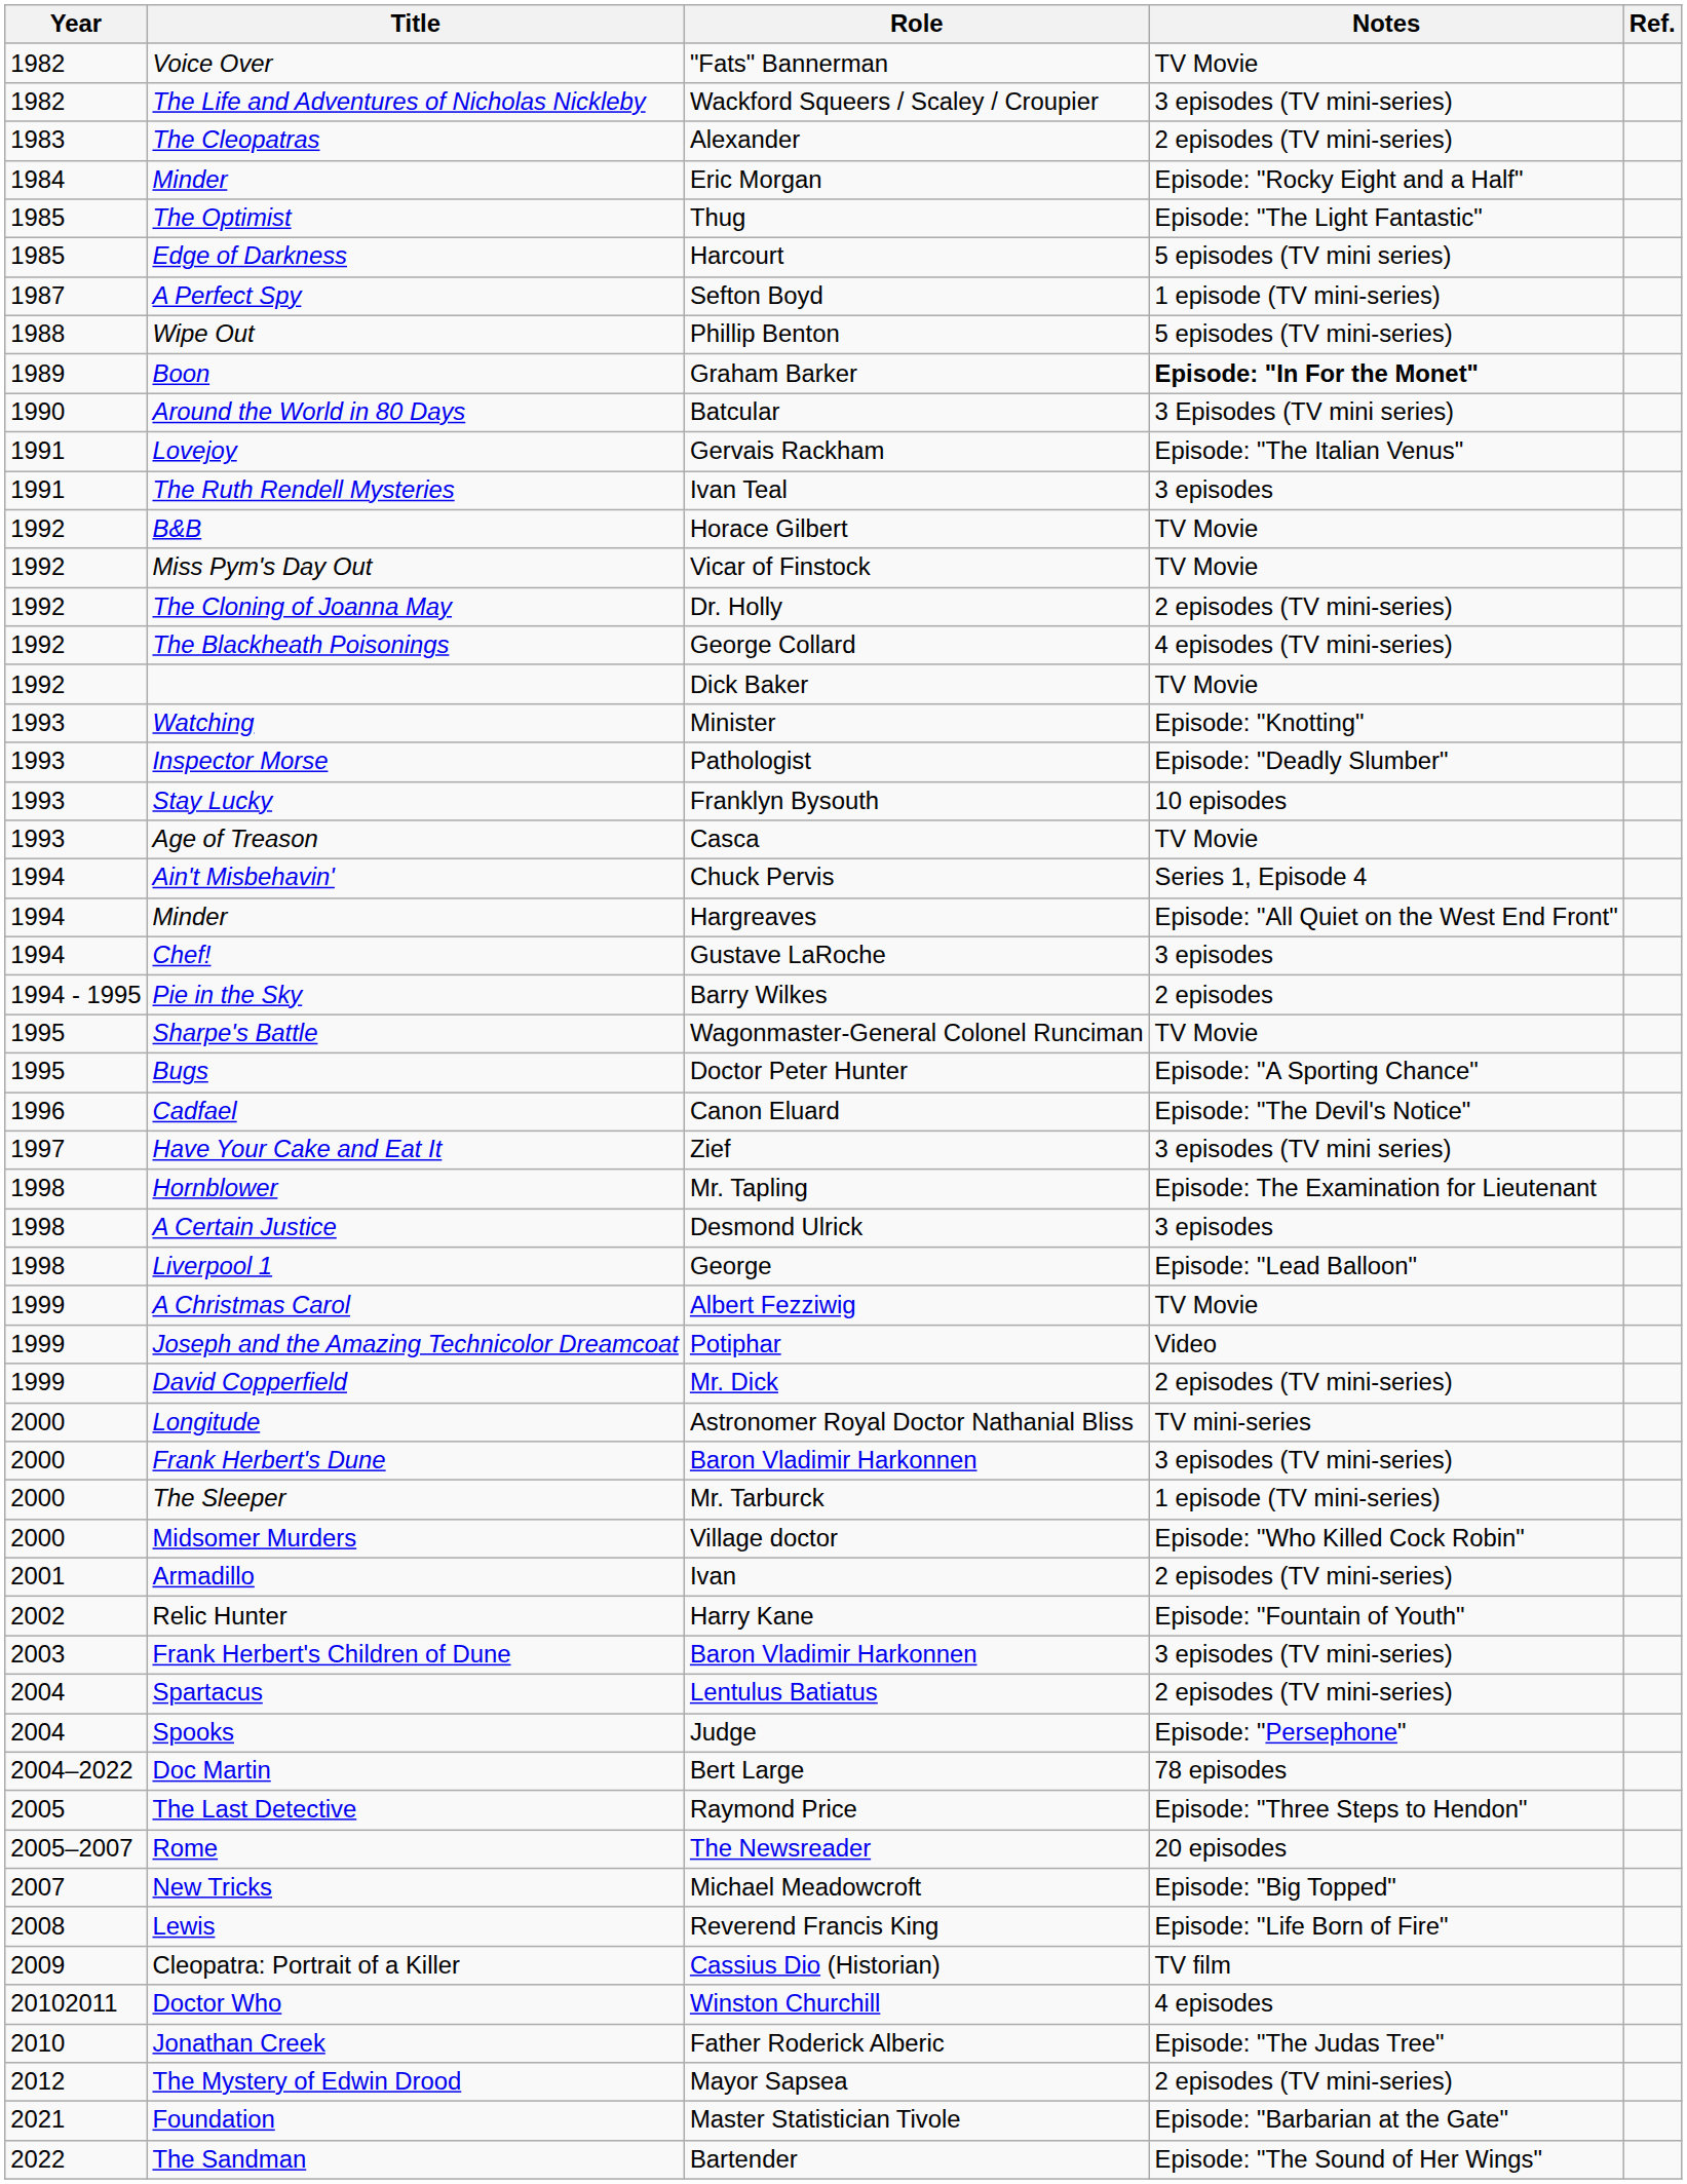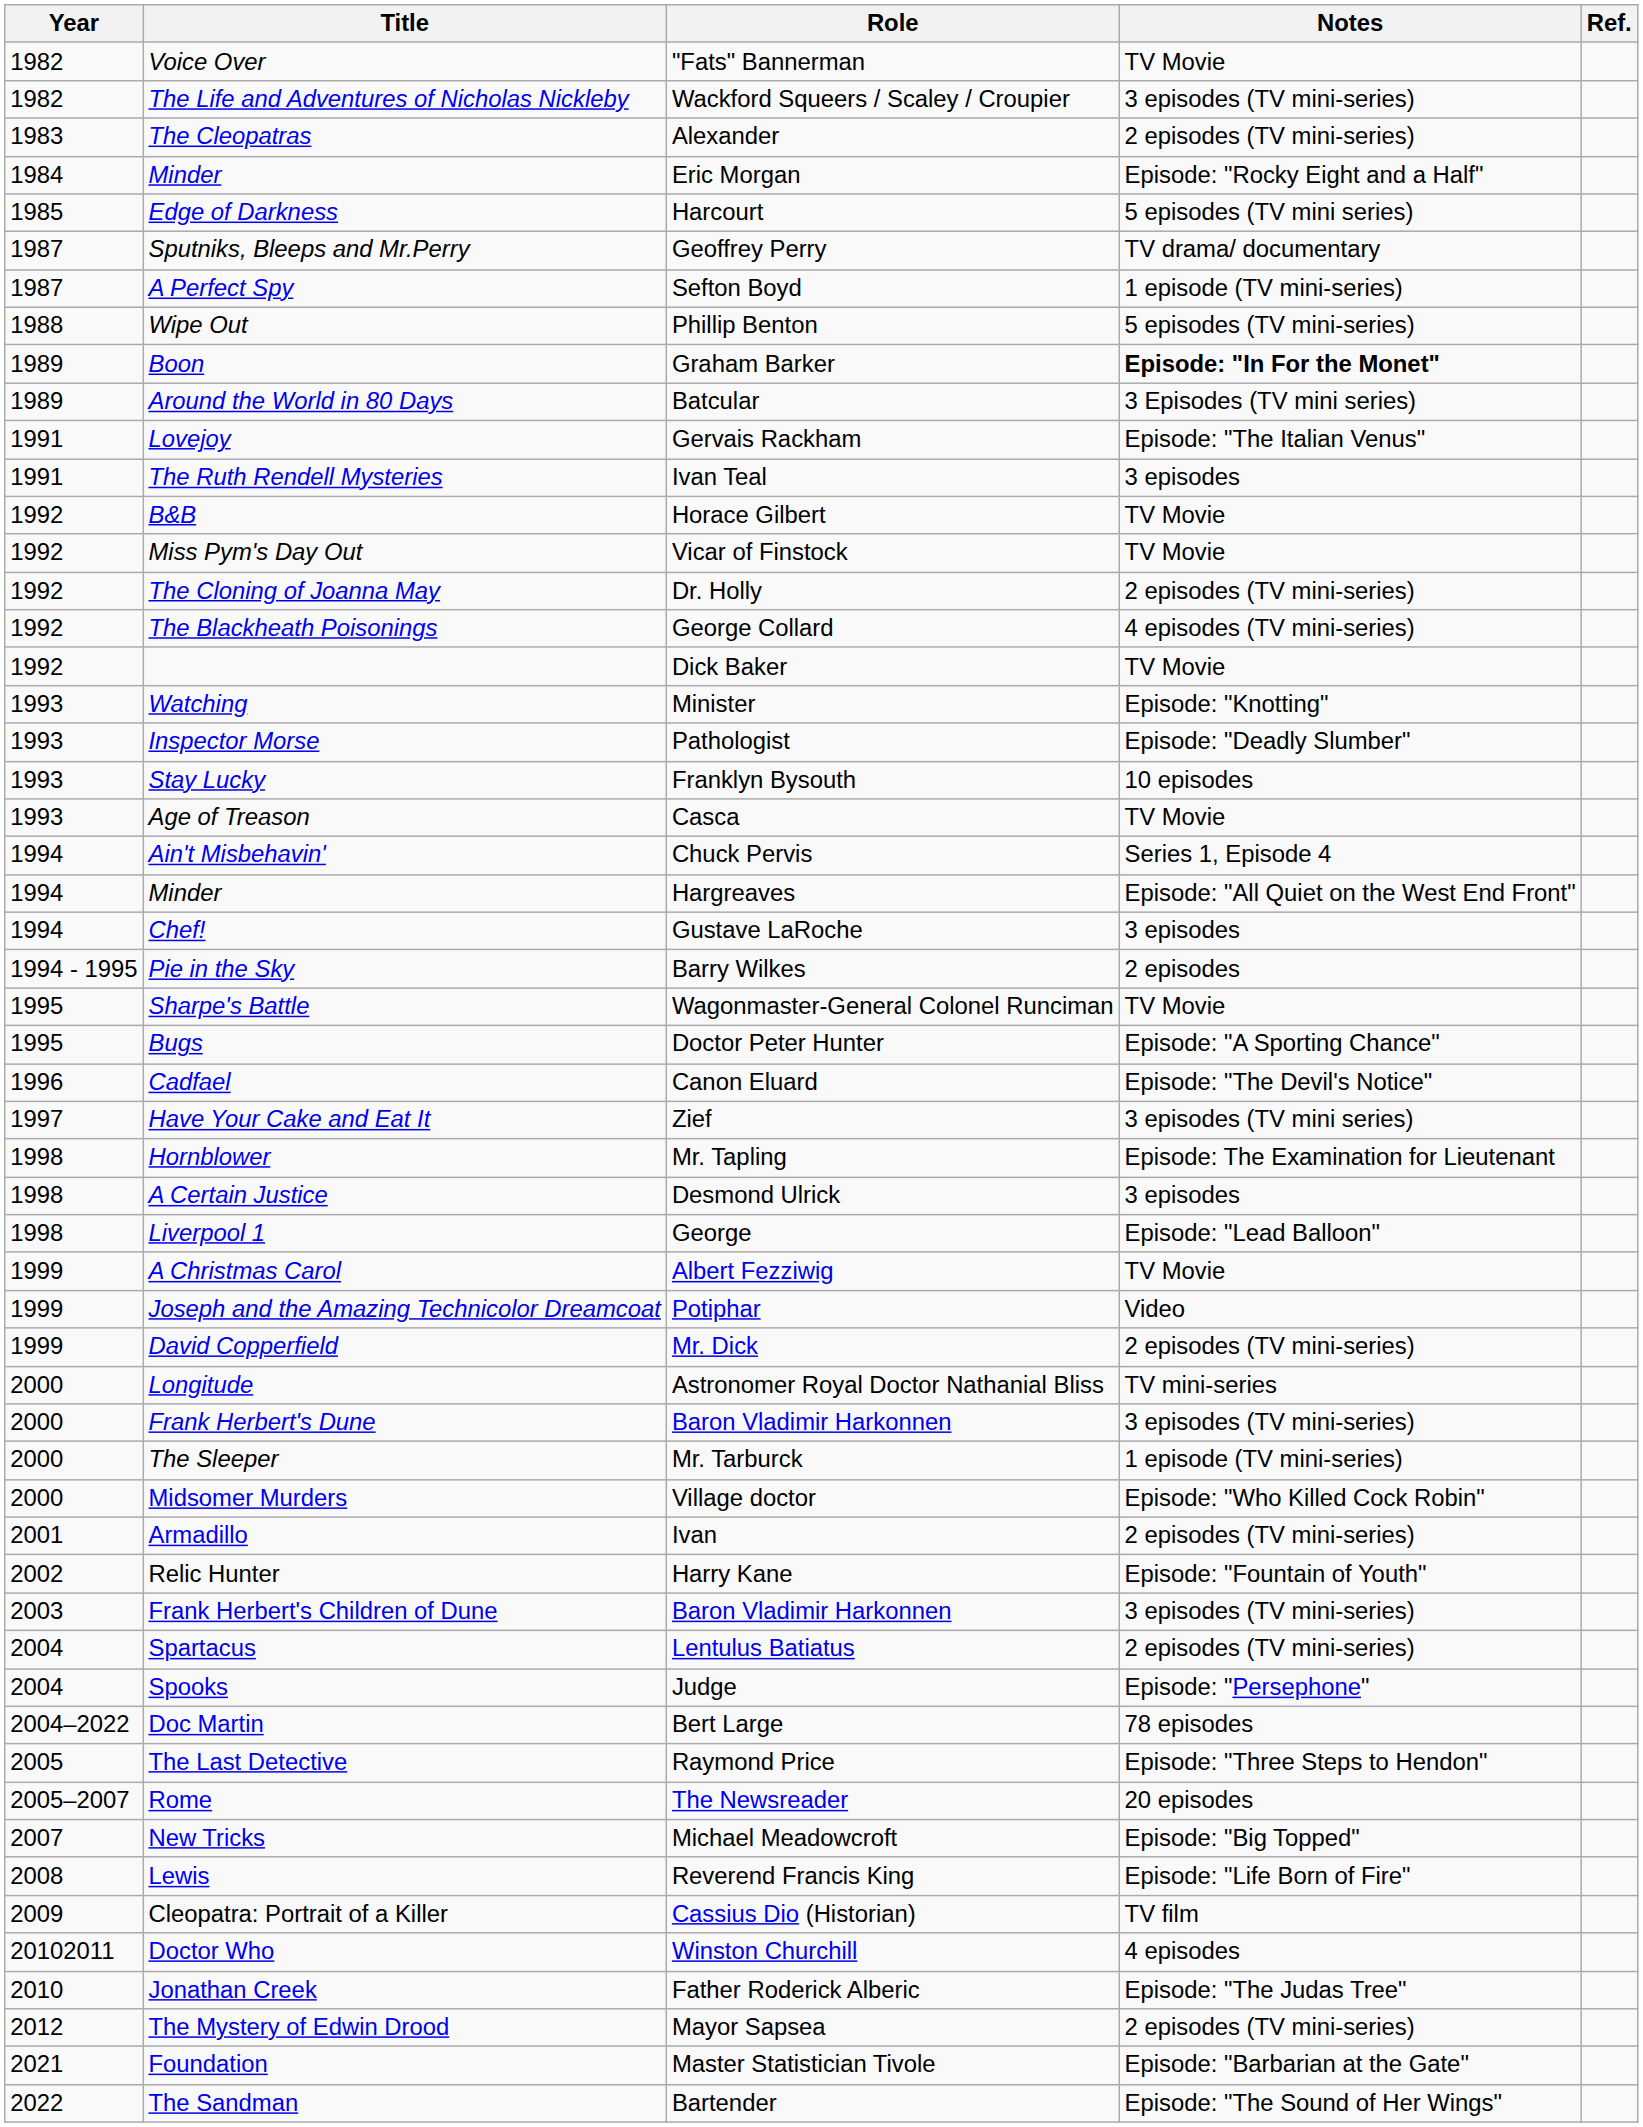 <table class="wikitable sortable">
 <tr>
 <th>Year</th>
 <th>Title</th>
 <th>Role</th>
 <th>Notes</th>
 <th>Ref.</th>
 </tr>
 <tr>
 <td>1982</td>
 <td><em>Voice Over</em></td>
 <td>"Fats" Bannerman</td>
 <td>TV Movie</td>
 <td></td>
 </tr>
 <tr>
 <td>1982</td>
 <td><em><a href='#'>The Life and Adventures of Nicholas Nickleby</a></em></td>
 <td>Wackford Squeers / Scaley / Croupier</td>
 <td>3 episodes (TV mini-series)</td>
 <td></td>
 </tr>
 <tr>
 <td>1983</td>
 <td><em><a href='#'>The Cleopatras</a></em></td>
 <td>Alexander</td>
 <td>2 episodes (TV mini-series)</td>
 <td></td>
 </tr>
 <tr>
 <td>1984</td>
 <td><em><a href='#'>Minder</a></em></td>
 <td>Eric Morgan</td>
 <td>Episode: "Rocky Eight and a Half"</td>
 <td></td>
 </tr>
 <tr>
 <td>1985</td>
-<td><em><a href='#'>The Optimist</a></em></td>
-<td>Thug</td>
-<td>Episode: "The Light Fantastic"</td>
+<td><em><a href='#'>Edge of Darkness</a></em></td>
+<td>Harcourt</td>
+<td>5 episodes (TV mini series)</td>
 <td></td>
 </tr>
 <tr>
-<td>1985</td>
-<td><em><a href='#'>Edge of Darkness</a></em></td>
-<td>Harcourt</td>
-<td>5 episodes (TV mini series)</td>
+<td>1987</td>
+<td><em>Sputniks, Bleeps and Mr.Perry</em></td>
+<td>Geoffrey Perry</td>
+<td>TV drama/ documentary</td>
 <td></td>
 </tr>
 <tr>
 <td>1987</td>
 <td><em><a href='#'>A Perfect Spy</a></em></td>
 <td>Sefton Boyd</td>
 <td>1 episode (TV mini-series)</td>
 <td></td>
 </tr>
 <tr>
 <td>1988</td>
 <td><em>Wipe Out</em></td>
 <td>Phillip Benton</td>
 <td>5 episodes (TV mini-series)</td>
 <td></td>
 </tr>
 <tr>
 <td>1989</td>
 <td><em><a href='#'>Boon</a></em></td>
 <td>Graham Barker</td>
 <td><strong>Episode: "In For the Monet"</strong></td>
 <td></td>
 </tr>
 <tr>
-<td>1990</td>
+<td>1989</td>
 <td><em><a href='#'>Around the World in 80 Days</a></em></td>
 <td>Batcular</td>
 <td>3 Episodes (TV mini series)</td>
 <td></td>
 </tr>
 <tr>
 <td>1991</td>
 <td><em><a href='#'>Lovejoy</a></em></td>
 <td>Gervais Rackham</td>
 <td>Episode: "The Italian Venus"</td>
 <td></td>
 </tr>
 <tr>
 <td>1991</td>
 <td><em><a href='#'>The Ruth Rendell Mysteries</a></em></td>
 <td>Ivan Teal</td>
 <td>3 episodes</td>
 <td></td>
 </tr>
 <tr>
 <td>1992</td>
 <td><em><a href='#'>B&B</a></em></td>
 <td>Horace Gilbert</td>
 <td>TV Movie</td>
 <td></td>
 </tr>
 <tr>
 <td>1992</td>
 <td><em>Miss Pym's Day Out</em></td>
 <td>Vicar of Finstock</td>
 <td>TV Movie</td>
 <td></td>
 </tr>
 <tr>
 <td>1992</td>
 <td><em><a href='#'>The Cloning of Joanna May</a></em></td>
 <td>Dr. Holly</td>
 <td>2 episodes (TV mini-series)</td>
 <td></td>
 </tr>
 <tr>
 <td>1992</td>
 <td><em><a href='#'>The Blackheath Poisonings</a></em></td>
 <td>George Collard</td>
 <td>4 episodes (TV mini-series)</td>
 <td></td>
 </tr>
 <tr>
 <td>1992</td>
 <td><em></em></td>
 <td>Dick Baker</td>
 <td>TV Movie</td>
 <td></td>
 </tr>
 <tr>
 <td>1993</td>
 <td><em><a href='#'>Watching</a></em></td>
 <td>Minister</td>
 <td>Episode: "Knotting"</td>
 <td></td>
 </tr>
 <tr>
 <td>1993</td>
 <td><em><a href='#'>Inspector Morse</a></em></td>
 <td>Pathologist</td>
 <td>Episode: "Deadly Slumber"</td>
 <td></td>
 </tr>
 <tr>
 <td>1993</td>
 <td><em><a href='#'>Stay Lucky</a></em></td>
 <td>Franklyn Bysouth</td>
 <td>10 episodes</td>
 <td></td>
 </tr>
 <tr>
 <td>1993</td>
 <td><em>Age of Treason</em></td>
 <td>Casca</td>
 <td>TV Movie</td>
 <td></td>
 </tr>
 <tr>
 <td>1994</td>
 <td><em><a href='#'>Ain't Misbehavin'</a></em></td>
 <td>Chuck Pervis</td>
 <td>Series 1, Episode 4</td>
 <td></td>
 </tr>
 <tr>
 <td>1994</td>
 <td><em>Minder</em></td>
 <td>Hargreaves</td>
 <td>Episode: "All Quiet on the West End Front"</td>
 <td></td>
 </tr>
 <tr>
 <td>1994</td>
 <td><em><a href='#'>Chef!</a></em></td>
 <td>Gustave LaRoche</td>
 <td>3 episodes</td>
 <td></td>
 </tr>
 <tr>
 <td>1994 - 1995</td>
 <td><em><a href='#'>Pie in the Sky</a></em></td>
 <td>Barry Wilkes</td>
 <td>2 episodes</td>
 <td></td>
 </tr>
 <tr>
 <td>1995</td>
 <td><em><a href='#'>Sharpe's Battle</a></em></td>
 <td>Wagonmaster-General Colonel Runciman</td>
 <td>TV Movie</td>
 <td></td>
 </tr>
 <tr>
 <td>1995</td>
 <td><em><a href='#'>Bugs</a></em></td>
 <td>Doctor Peter Hunter</td>
 <td>Episode: "A Sporting Chance"</td>
 <td></td>
 </tr>
 <tr>
 <td>1996</td>
 <td><em><a href='#'>Cadfael</a></em></td>
 <td>Canon Eluard</td>
 <td>Episode: "The Devil's Notice"</td>
 <td></td>
 </tr>
 <tr>
 <td>1997</td>
 <td><em><a href='#'>Have Your Cake and Eat It</a></em></td>
 <td>Zief</td>
 <td>3 episodes (TV mini series)</td>
 <td></td>
 </tr>
 <tr>
 <td>1998</td>
 <td><em><a href='#'>Hornblower</a></em></td>
 <td>Mr. Tapling</td>
 <td>Episode: The Examination for Lieutenant</td>
 <td></td>
 </tr>
 <tr>
 <td>1998</td>
 <td><em><a href='#'>A Certain Justice</a></em></td>
 <td>Desmond Ulrick</td>
 <td>3 episodes</td>
 <td></td>
 </tr>
 <tr>
 <td>1998</td>
 <td><em><a href='#'>Liverpool 1</a></em></td>
 <td>George</td>
 <td>Episode: "Lead Balloon"</td>
 <td></td>
 </tr>
 <tr>
 <td>1999</td>
 <td><em><a href='#'>A Christmas Carol</a></em></td>
 <td><a href='#'>Albert Fezziwig</a></td>
 <td>TV Movie</td>
 <td></td>
 </tr>
 <tr>
 <td>1999</td>
 <td><em><a href='#'>Joseph and the Amazing Technicolor Dreamcoat</a></em></td>
 <td><a href='#'>Potiphar</a></td>
 <td>Video</td>
 <td></td>
 </tr>
 <tr>
 <td>1999</td>
 <td><em><a href='#'>David Copperfield</a></em></td>
 <td><a href='#'>Mr. Dick</a></td>
 <td>2 episodes (TV mini-series)</td>
 <td></td>
 </tr>
 <tr>
 <td>2000</td>
 <td><em><a href='#'>Longitude</a></em></td>
 <td>Astronomer Royal Doctor Nathanial Bliss</td>
 <td>TV mini-series</td>
 <td></td>
 </tr>
 <tr>
 <td>2000</td>
 <td><em><a href='#'>Frank Herbert's Dune</a></em></td>
 <td><a href='#'>Baron Vladimir Harkonnen</a></td>
 <td>3 episodes (TV mini-series)</td>
 <td></td>
 </tr>
 <tr>
 <td>2000</td>
 <td><em>The Sleeper</td>
 <td>Mr. Tarburck</td>
 <td>1 episode (TV mini-series)</td>
 <td></td>
 </tr>
 <tr>
 <td>2000</td>
 <td></em><a href='#'>Midsomer Murders</a><em></td>
 <td>Village doctor</td>
 <td>Episode: "Who Killed Cock Robin"</td>
 <td></td>
 </tr>
 <tr>
 <td>2001</td>
 <td></em><a href='#'>Armadillo</a><em></td>
 <td>Ivan</td>
 <td>2 episodes (TV mini-series)</td>
 <td></td>
 </tr>
 <tr>
 <td>2002</td>
 <td></em>Relic Hunter<em></td>
 <td>Harry Kane</td>
 <td>Episode: "Fountain of Youth"</td>
 <td></td>
 </tr>
 <tr>
 <td>2003</td>
 <td></em><a href='#'>Frank Herbert's Children of Dune</a><em></td>
 <td><a href='#'>Baron Vladimir Harkonnen</a></td>
 <td>3 episodes (TV mini-series)</td>
 <td></td>
 </tr>
 <tr>
 <td>2004</td>
 <td></em><a href='#'>Spartacus</a><em></td>
 <td><a href='#'>Lentulus Batiatus</a></td>
 <td>2 episodes (TV mini-series)</td>
 <td></td>
 </tr>
 <tr>
 <td>2004</td>
 <td></em><a href='#'>Spooks</a><em></td>
 <td>Judge</td>
 <td>Episode: "<a href='#'>Persephone</a>"</td>
 <td></td>
 </tr>
 <tr>
 <td>2004–2022</td>
 <td></em><a href='#'>Doc Martin</a><em></td>
 <td>Bert Large</td>
 <td>78 episodes</td>
 <td></td>
 </tr>
 <tr>
 <td>2005</td>
 <td></em><a href='#'>The Last Detective</a><em></td>
 <td>Raymond Price</td>
 <td>Episode: "Three Steps to Hendon"</td>
 <td></td>
 </tr>
 <tr>
 <td>2005–2007</td>
 <td></em><a href='#'>Rome</a><em></td>
 <td><a href='#'>The Newsreader</a></td>
 <td>20 episodes</td>
 <td></td>
 </tr>
 <tr>
 <td>2007</td>
 <td></em><a href='#'>New Tricks</a><em></td>
 <td>Michael Meadowcroft</td>
 <td>Episode: "Big Topped"</td>
 <td></td>
 </tr>
 <tr>
 <td>2008</td>
 <td></em><a href='#'>Lewis</a><em></td>
 <td>Reverend Francis King</td>
 <td>Episode: "Life Born of Fire"</td>
 <td></td>
 </tr>
 <tr>
 <td>2009</td>
 <td></em>Cleopatra: Portrait of a Killer<em></td>
 <td><a href='#'>Cassius Dio</a> (Historian)</td>
 <td>TV film</td>
 <td></td>
 </tr>
 <tr>
 <td>20102011</td>
 <td></em><a href='#'>Doctor Who</a><em></td>
 <td><a href='#'>Winston Churchill</a></td>
 <td>4 episodes</td>
 <td></td>
 </tr>
 <tr>
 <td>2010</td>
 <td></em><a href='#'>Jonathan Creek</a><em></td>
 <td>Father Roderick Alberic</td>
 <td>Episode: "The Judas Tree"</td>
 <td></td>
 </tr>
 <tr>
 <td>2012</td>
 <td></em><a href='#'>The Mystery of Edwin Drood</a><em></td>
 <td>Mayor Sapsea</td>
 <td>2 episodes (TV mini-series)</td>
 <td></td>
 </tr>
 <tr>
 <td>2021</td>
 <td></em><a href='#'>Foundation</a><em></td>
 <td>Master Statistician Tivole</td>
 <td>Episode: "Barbarian at the Gate"</td>
 <td></td>
 </tr>
 <tr>
 <td>2022</td>
 <td><a href='#'></em>The Sandman<em></a></td>
 <td>Bartender</td>
 <td>Episode: "The Sound of Her Wings"</td>
 <td></td>
 </tr>
 </table>
